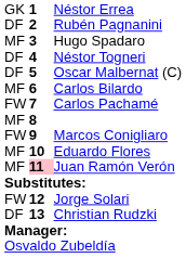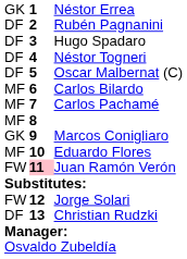 <table style="font-size:90%; margin:0.2em auto;" cellspacing="0" cellpadding="0">
 <tr>
 <th width="25"></th>
 <th width="25"></th>
 </tr>
 <tr>
 <td>GK</td>
 <td><strong>1</strong></td>
 <td> <a href='#'>Néstor Errea</a></td>
 </tr>
 <tr>
 <td>DF</td>
 <td><strong>2</strong></td>
 <td> <a href='#'>Rubén Pagnanini</a></td>
 </tr>
 <tr>
-<td>MF</td>
+<td>DF</td>
 <td><strong>3</strong></td>
 <td> Hugo Spadaro</td>
 </tr>
 <tr>
 <td>DF</td>
 <td><strong>4</strong></td>
 <td> <a href='#'>Néstor Togneri</a></td>
 </tr>
 <tr>
 <td>DF</td>
 <td><strong>5</strong></td>
 <td> <a href='#'>Oscar Malbernat</a> (C)</td>
 </tr>
 <tr>
 <td>MF</td>
 <td><strong>6</strong></td>
 <td> <a href='#'>Carlos Bilardo</a></td>
 <td></td>
 <td></td>
 </tr>
 <tr>
-<td>FW</td>
+<td>MF</td>
 <td><strong>7</strong></td>
 <td> <a href='#'>Carlos Pachamé</a></td>
 </tr>
 <tr>
 <td>MF</td>
 <td><strong>8</strong></td>
 <td> </td>
 <td></td>
 <td></td>
 </tr>
 <tr>
-<td>FW</td>
+<td>GK</td>
 <td><strong>9</strong></td>
 <td> <a href='#'>Marcos Conigliaro</a></td>
 </tr>
 <tr>
 <td>MF</td>
 <td><strong>10</strong></td>
 <td> <a href='#'>Eduardo Flores</a></td>
 </tr>
 <tr>
-<td>MF</td>
+<td>FW</td>
 <td style="background: pink;"><strong>11</strong></td>
 <td> <a href='#'>Juan Ramón Verón</a></td>
 </tr>
 <tr>
 <td colspan=3><strong>Substitutes:</strong></td>
 </tr>
 <tr>
 <td>FW</td>
 <td><strong>12</strong></td>
 <td> <a href='#'>Jorge Solari</a></td>
 <td></td>
 <td></td>
 </tr>
 <tr>
 <td>DF</td>
 <td><strong>13</strong></td>
 <td> <a href='#'>Christian Rudzki</a></td>
 <td></td>
 <td></td>
 </tr>
 <tr>
 <td colspan=3><strong>Manager:</strong></td>
 </tr>
 <tr>
 <td colspan=4> <a href='#'>Osvaldo Zubeldía</a></td>
 </tr>
 </table>
